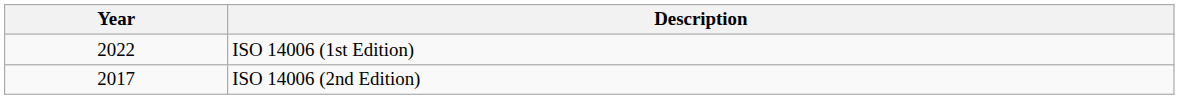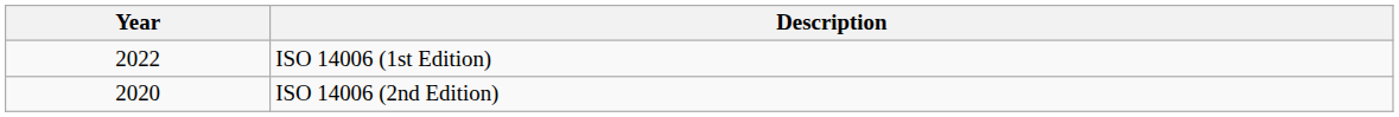 <table class = "wikitable" font-size = 95%; width = 50%; background-color = transparent>
 <tr>
 <th>Year</th>
 <th>Description</th>
 </tr>
 <tr>
 <td align = "center">2022</td>
 <td>ISO 14006 (1st Edition)</td>
 </tr>
 <tr>
-<td align = "center">2017</td>
+<td align = "center">2020</td>
 <td>ISO 14006 (2nd Edition)</td>
 </tr>
 </table>
